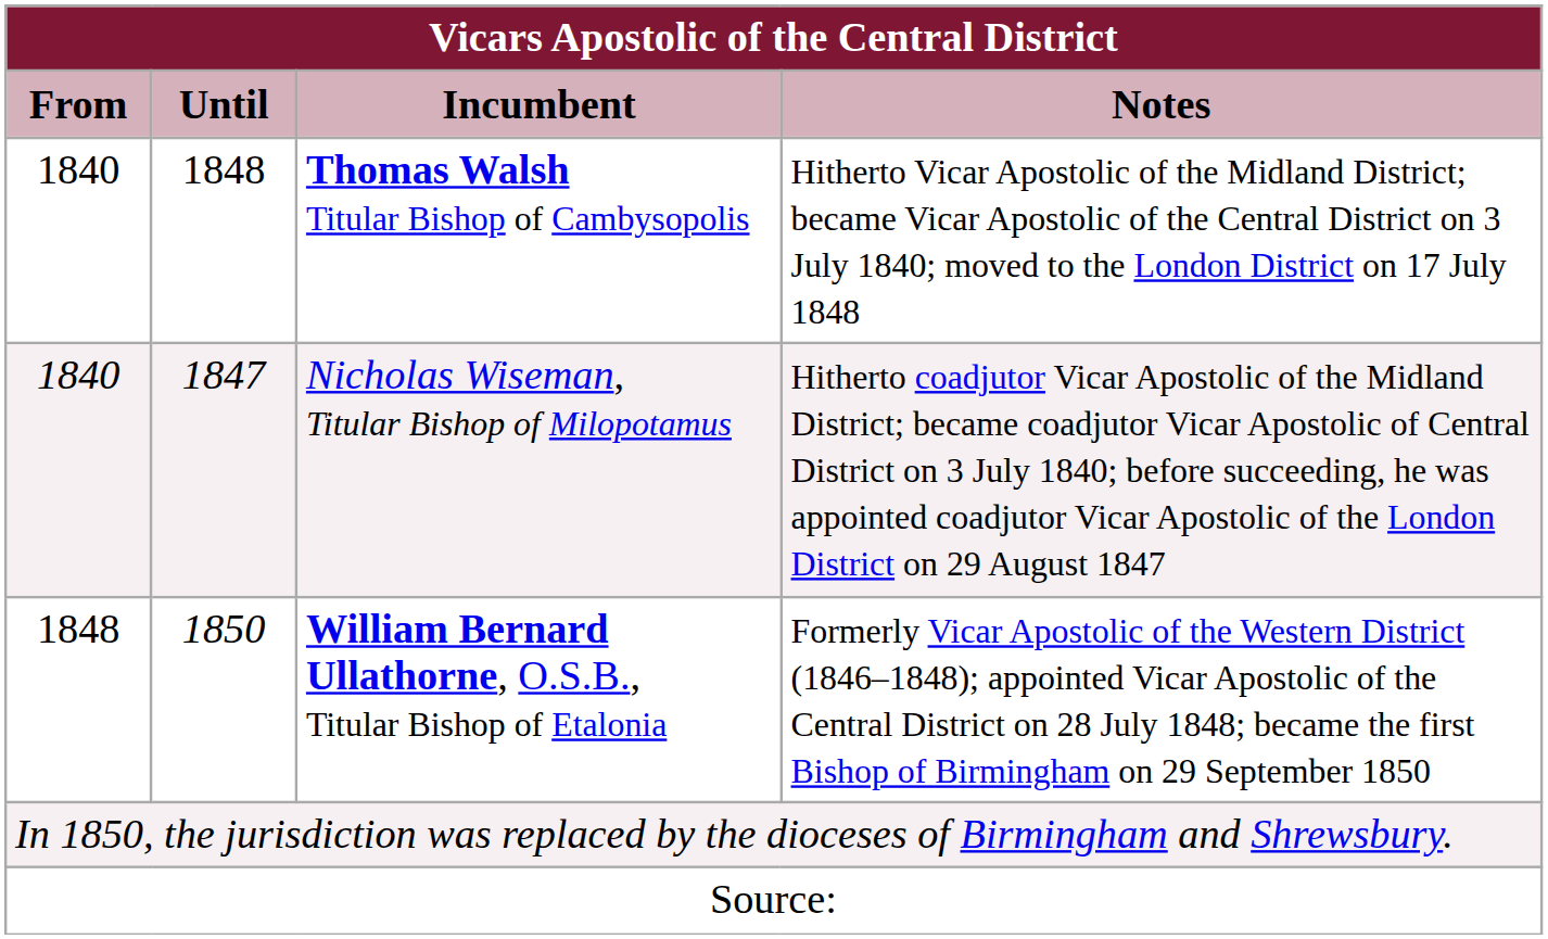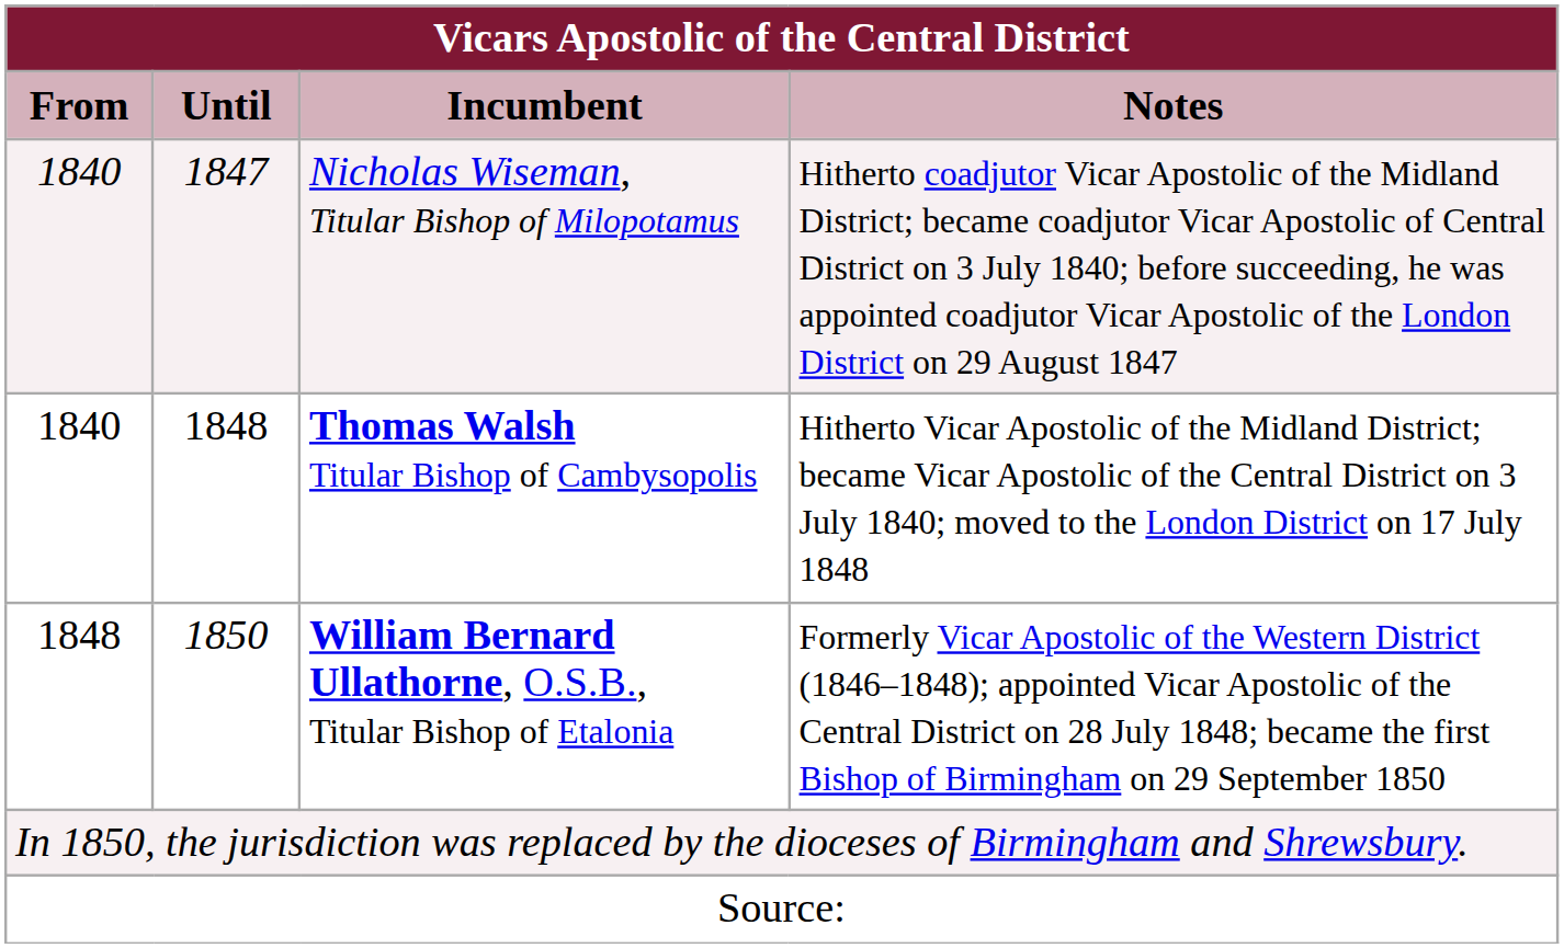 <table class="wikitable" style="width:95%;" border="1" cellpadding="2">
 <tr>
 <th colspan="4" style="background-color: #7F1734; color: white;">Vicars Apostolic of the Central District</th>
 </tr>
 <tr align=center>
 <th style="background-color:#D4B1BB" width="9%">From</th>
 <th style="background-color:#D4B1BB" width="9%">Until</th>
 <th style="background-color:#D4B1BB" width="30%">Incumbent</th>
 <th style="background-color:#D4B1BB" width="47%">Notes</th>
 </tr>
+<tr valign="top" style="background-color: #F7F0F2;">
+<td align=center><em>1840</em></td>
+<td align=center><em>1847</em></td>
+<td><em><a href='#'>Nicholas Wiseman</a></em>, <br><small><em>Titular Bishop of <a href='#'>Milopotamus</a></em></small></td>
+<td><small>Hitherto <a href='#'>coadjutor</a> Vicar Apostolic of the Midland District; became coadjutor Vicar Apostolic of Central District on 3 July 1840; before succeeding, he was appointed coadjutor Vicar Apostolic of the <a href='#'>London District</a> on 29 August 1847</small></td>
+</tr>
 <tr valign="top" style="background-color: white;">
 <td align=center>1840</td>
 <td align=center>1848</td>
 <td><strong><a href='#'>Thomas Walsh</a></strong><br><small><a href='#'>Titular Bishop</a> of <a href='#'>Cambysopolis</a></small></td>
 <td><small>Hitherto Vicar Apostolic of the Midland District; became Vicar Apostolic of the Central District on 3 July 1840; moved to the <a href='#'>London District</a> on 17 July 1848</small></td>
-</tr>
-<tr valign="top" style="background-color: #F7F0F2;">
-<td align=center><em>1840</em></td>
-<td align=center><em>1847</em></td>
-<td><em><a href='#'>Nicholas Wiseman</a></em>, <br><small><em>Titular Bishop of <a href='#'>Milopotamus</a></em></small></td>
-<td><small>Hitherto <a href='#'>coadjutor</a> Vicar Apostolic of the Midland District; became coadjutor Vicar Apostolic of Central District on 3 July 1840; before succeeding, he was appointed coadjutor Vicar Apostolic of the <a href='#'>London District</a> on 29 August 1847</small></td>
 </tr>
 <tr valign="top" style="background-color: white;">
 <td align=center>1848</td>
 <td align=center><em>1850</em></td>
 <td><strong><a href='#'>William Bernard Ullathorne</a></strong>, <a href='#'>O.S.B.</a>, <br><small>Titular Bishop of <a href='#'>Etalonia</a></small></td>
 <td><small>Formerly <a href='#'>Vicar Apostolic of the Western District</a> (1846–1848); appointed Vicar Apostolic of the Central District on 28 July 1848; became the first <a href='#'>Bishop of Birmingham</a> on 29 September 1850</small></td>
 </tr>
 <tr valign="top" style="background-color: #F7F0F2;">
 <td colspan="4"><em>In 1850, the jurisdiction was replaced by the dioceses of <a href='#'>Birmingham</a> and <a href='#'>Shrewsbury</a>.</em></td>
 </tr>
 <tr valign="top" style="background-color: white;">
 <td colspan=4 align=center>Source:</td>
 </tr>
 </table>
